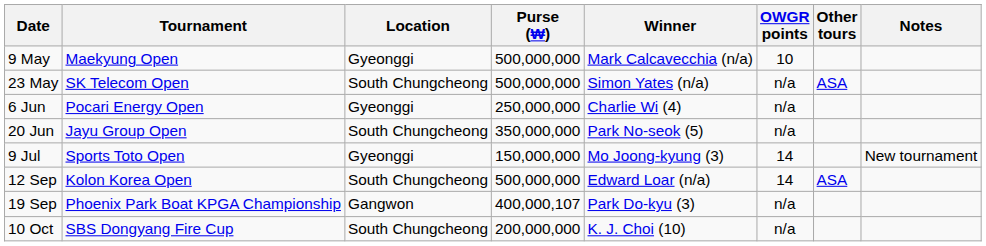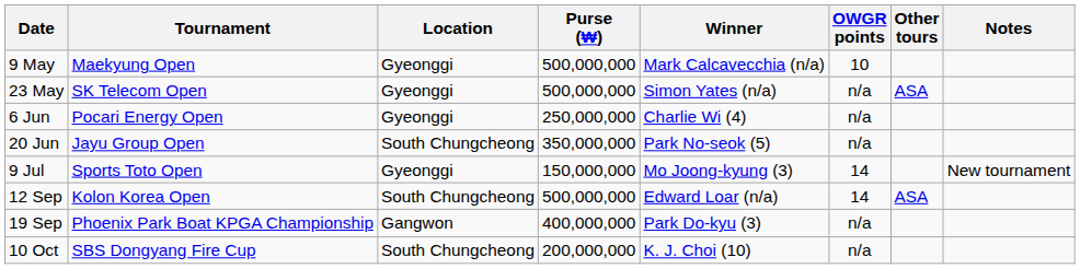 <table class="wikitable" style="font-size:95%;">
 <tr>
 <th>Date</th>
 <th>Tournament</th>
 <th>Location</th>
 <th>Purse<br>(<a href='#'>₩</a>)</th>
 <th>Winner</th>
 <th><a href='#'>OWGR</a><br>points</th>
 <th>Other<br>tours</th>
 <th>Notes</th>
 </tr>
 <tr>
 <td>9 May</td>
 <td><a href='#'>Maekyung Open</a></td>
 <td>Gyeonggi</td>
 <td align=right>500,000,000</td>
 <td> <a href='#'>Mark Calcavecchia</a> (n/a)</td>
 <td align=center>10</td>
 <td></td>
 <td></td>
 </tr>
 <tr>
 <td>23 May</td>
 <td><a href='#'>SK Telecom Open</a></td>
-<td>South Chungcheong</td>
+<td>Gyeonggi</td>
 <td align=right>500,000,000</td>
 <td> <a href='#'>Simon Yates</a> (n/a)</td>
 <td align=center>n/a</td>
 <td><a href='#'>ASA</a></td>
 <td></td>
 </tr>
 <tr>
 <td>6 Jun</td>
 <td><a href='#'>Pocari Energy Open</a></td>
 <td>Gyeonggi</td>
 <td align=right>250,000,000</td>
 <td> <a href='#'>Charlie Wi</a> (4)</td>
 <td align=center>n/a</td>
 <td></td>
 <td></td>
 </tr>
 <tr>
 <td>20 Jun</td>
 <td><a href='#'>Jayu Group Open</a></td>
 <td>South Chungcheong</td>
 <td align=right>350,000,000</td>
 <td> <a href='#'>Park No-seok</a> (5)</td>
 <td align=center>n/a</td>
 <td></td>
 <td></td>
 </tr>
 <tr>
 <td>9 Jul</td>
 <td><a href='#'>Sports Toto Open</a></td>
 <td>Gyeonggi</td>
 <td align=right>150,000,000</td>
 <td> <a href='#'>Mo Joong-kyung</a> (3)</td>
 <td align=center>14</td>
 <td></td>
 <td>New tournament</td>
 </tr>
 <tr>
 <td>12 Sep</td>
 <td><a href='#'>Kolon Korea Open</a></td>
 <td>South Chungcheong</td>
 <td align=right>500,000,000</td>
 <td> <a href='#'>Edward Loar</a> (n/a)</td>
 <td align=center>14</td>
 <td><a href='#'>ASA</a></td>
 <td></td>
 </tr>
 <tr>
 <td>19 Sep</td>
 <td><a href='#'>Phoenix Park Boat KPGA Championship</a></td>
 <td>Gangwon</td>
-<td align=right>400,000,107</td>
+<td align=right>400,000,000</td>
 <td> <a href='#'>Park Do-kyu</a> (3)</td>
 <td align=center>n/a</td>
 <td></td>
 <td></td>
 </tr>
 <tr>
 <td>10 Oct</td>
 <td><a href='#'>SBS Dongyang Fire Cup</a></td>
 <td>South Chungcheong</td>
 <td align=right>200,000,000</td>
 <td> <a href='#'>K. J. Choi</a> (10)</td>
 <td align=center>n/a</td>
 <td></td>
 <td></td>
 </tr>
 </table>
